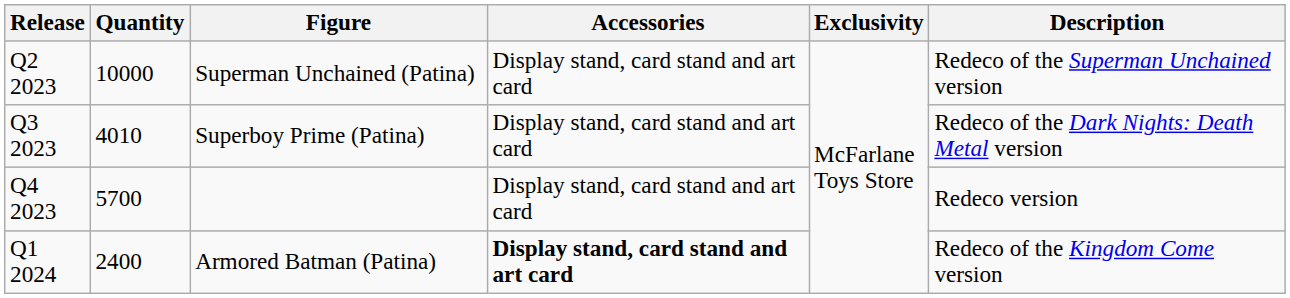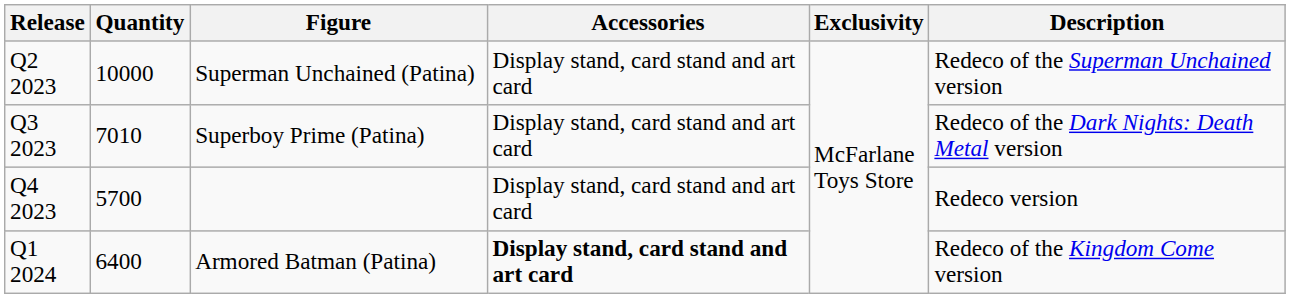 <table class="wikitable" style="width:100%;">
 <tr>
 <th width=5%!scope="col">Release</th>
 <th width=5%!scope="col">Quantity</th>
 <th width=25%!scope="col">Figure</th>
 <th width=27%!scope="col">Accessories</th>
 <th width=8%!scope="col">Exclusivity</th>
 <th width=35%!scope="col">Description</th>
 </tr>
 <tr>
 <td>Q2 2023</td>
 <td>10000</td>
 <td>Superman Unchained (Patina)</td>
 <td>Display stand, card stand and art card</td>
 <td rowspan=4>McFarlane Toys Store</td>
 <td>Redeco of the <em><a href='#'>Superman Unchained</a></em> version</td>
 </tr>
 <tr>
 <td>Q3 2023</td>
-<td>4010</td>
+<td>7010</td>
 <td>Superboy Prime (Patina)</td>
 <td>Display stand, card stand and art card</td>
 <td>Redeco of the <em><a href='#'>Dark Nights: Death Metal</a></em> version</td>
 </tr>
 <tr>
 <td>Q4 2023</td>
 <td>5700</td>
 <td></td>
 <td>Display stand, card stand and art card</td>
 <td>Redeco version</td>
 </tr>
 <tr>
 <td>Q1 2024</td>
-<td>2400</td>
+<td>6400</td>
 <td>Armored Batman (Patina)</td>
 <td><strong>Display stand, card stand and art card</strong></td>
 <td>Redeco of the <em><a href='#'>Kingdom Come</a></em> version</td>
 </tr>
 </table>
